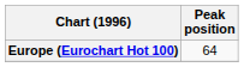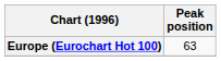 <table class="wikitable sortable plainrowheaders" style="text-align:center">
 <tr>
 <th>Chart (1996)</th>
 <th>Peak<br>position</th>
 </tr>
 <tr>
 <th scope="row">Europe (<a href='#'>Eurochart Hot 100</a>)</th>
-<td>64</td>
+<td>63</td>
 </tr>
 <tr>
 </tr>
 <tr>
 </tr>
 <tr>
 </tr>
 <tr>
 </tr>
 </table>
